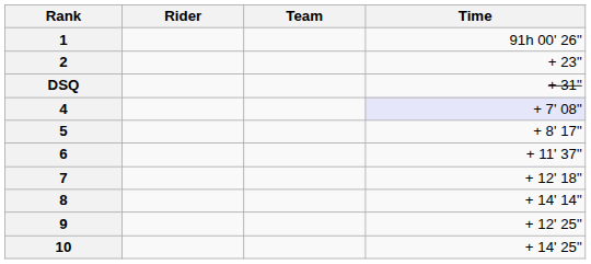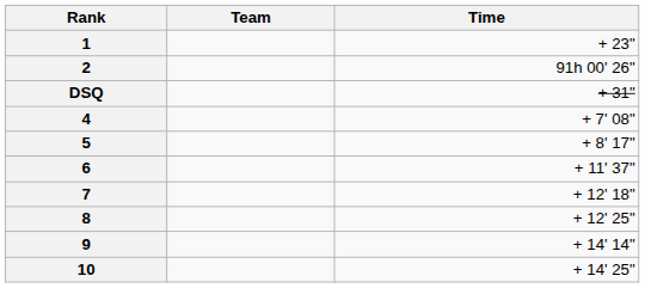 <table class="wikitable" style="width:40em;margin-bottom:0;">
 <tr>
 <th scope="col">Rank</th>
-<th scope="col">Rider</th>
 <th scope="col">Team</th>
 <th scope="col">Time</th>
 </tr>
 <tr>
 <th scope="row">1</th>
-<td>   </td>
+<td></td>
+<td style="text-align:right;">+ 23"</td>
+</tr>
+<tr>
+<th scope="row">2</th>
 <td></td>
 <td style="text-align:right;">91h 00' 26"</td>
 </tr>
 <tr>
-<th scope="row">2</th>
-<td></td>
-<td></td>
-<td style="text-align:right;">+ 23"</td>
-</tr>
-<tr>
 <th scope="row">DSQ</th>
-<td></td>
 <td><s></s> </td>
 <td align=right><s>+ 31"</s></td>
 </tr>
 <tr>
 <th scope="row">4</th>
 <td></td>
-<td></td>
-<td style="background: lavender; text-align:right;">+ 7' 08"</td>
+<td style="text-align:right;">+ 7' 08"</td>
 </tr>
 <tr>
 <th scope="row">5</th>
-<td></td>
 <td></td>
 <td style="text-align:right;">+ 8' 17"</td>
 </tr>
 <tr>
 <th scope="row">6</th>
 <td></td>
-<td></td>
 <td style="text-align:right;">+ 11' 37"</td>
 </tr>
 <tr>
 <th scope="row">7</th>
 <td></td>
-<td></td>
 <td style="text-align:right;">+ 12' 18"</td>
 </tr>
 <tr>
 <th scope="row">8</th>
-<td></td>
 <td> </td>
-<td style="text-align:right;">+ 14' 14"</td>
+<td style="text-align:right;">+ 12' 25"</td>
 </tr>
 <tr>
 <th scope="row">9</th>
 <td></td>
-<td></td>
-<td style="text-align:right;">+ 12' 25"</td>
+<td style="text-align:right;">+ 14' 14"</td>
 </tr>
 <tr>
 <th scope="row">10</th>
 <td></td>
-<td></td>
 <td style="text-align:right;">+ 14' 25"</td>
 </tr>
 </table>
